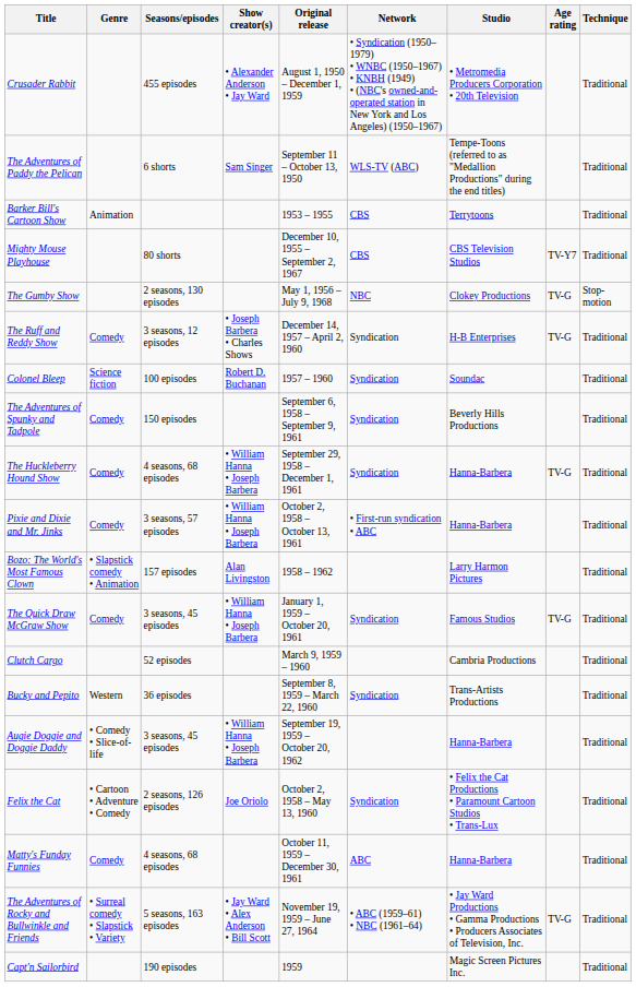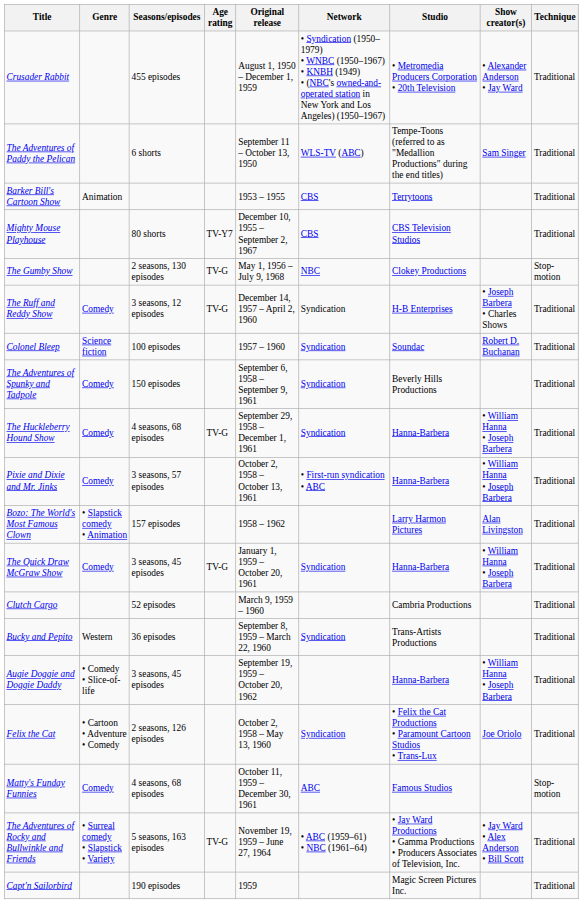 <table class="wikitable sortable" style="text-align: left; font-size:90%; width:100%;">
 <tr>
 <th>Title</th>
 <th>Genre</th>
 <th>Seasons/episodes</th>
-<th>Show creator(s)</th>
+<th>Age rating</th>
 <th>Original release</th>
 <th>Network</th>
 <th>Studio</th>
-<th>Age rating</th>
+<th>Show creator(s)</th>
 <th>Technique</th>
 </tr>
 <tr>
 <td><em><a href='#'>Crusader Rabbit</a></em></td>
 <td></td>
 <td>455 episodes</td>
-<td>• <a href='#'>Alexander Anderson</a><br>• <a href='#'>Jay Ward</a></td>
+<td></td>
 <td>August 1, 1950 – December 1, 1959</td>
 <td>• <a href='#'>Syndication</a> (1950–1979)<br>• <a href='#'>WNBC</a> (1950–1967)<br>• <a href='#'>KNBH</a> (1949)<br>• (<a href='#'>NBC</a>'s <a href='#'>owned-and-operated station</a> in New York and Los Angeles) (1950–1967)</td>
 <td>• <a href='#'>Metromedia Producers Corporation</a><br>• <a href='#'>20th Television</a></td>
-<td></td>
+<td>• <a href='#'>Alexander Anderson</a><br>• <a href='#'>Jay Ward</a></td>
 <td>Traditional</td>
 </tr>
 <tr>
 <td><em><a href='#'>The Adventures of Paddy the Pelican</a></em></td>
 <td></td>
 <td>6 shorts</td>
-<td><a href='#'>Sam Singer</a></td>
+<td></td>
 <td>September 11 – October 13, 1950</td>
 <td><a href='#'>WLS-TV</a> (<a href='#'>ABC</a>)</td>
 <td>Tempe-Toons (referred to as "Medallion Productions" during the end titles)</td>
-<td></td>
+<td><a href='#'>Sam Singer</a></td>
 <td>Traditional</td>
 </tr>
 <tr>
 <td><em><a href='#'>Barker Bill's Cartoon Show</a></em></td>
 <td>Animation</td>
 <td></td>
 <td></td>
 <td>1953 – 1955</td>
 <td><a href='#'>CBS</a></td>
 <td><a href='#'>Terrytoons</a></td>
 <td></td>
 <td>Traditional</td>
 </tr>
 <tr>
 <td><em><a href='#'>Mighty Mouse Playhouse</a></em></td>
 <td></td>
 <td>80 shorts</td>
-<td></td>
+<td>TV-Y7</td>
 <td>December 10, 1955 – September 2, 1967</td>
 <td><a href='#'>CBS</a></td>
 <td><a href='#'>CBS Television Studios</a></td>
-<td>TV-Y7</td>
+<td></td>
 <td>Traditional</td>
 </tr>
 <tr>
 <td><em><a href='#'>The Gumby Show</a></em></td>
 <td></td>
 <td>2 seasons, 130 episodes</td>
-<td></td>
+<td>TV-G</td>
 <td>May 1, 1956 – July 9, 1968</td>
 <td><a href='#'>NBC</a></td>
 <td><a href='#'>Clokey Productions</a></td>
-<td>TV-G</td>
+<td></td>
 <td>Stop-motion</td>
 </tr>
 <tr>
 <td><em><a href='#'>The Ruff and Reddy Show</a></em></td>
 <td><a href='#'>Comedy</a></td>
 <td>3 seasons, 12 episodes</td>
-<td>• <a href='#'>Joseph Barbera</a><br>• Charles Shows</td>
+<td>TV-G</td>
 <td>December 14, 1957 – April 2, 1960</td>
 <td>Syndication</td>
 <td><a href='#'>H-B Enterprises</a></td>
-<td>TV-G</td>
+<td>• <a href='#'>Joseph Barbera</a><br>• Charles Shows</td>
 <td>Traditional</td>
 </tr>
 <tr>
 <td><em><a href='#'>Colonel Bleep</a></em></td>
 <td><a href='#'>Science fiction</a></td>
 <td>100 episodes</td>
-<td><a href='#'>Robert D. Buchanan</a></td>
+<td></td>
 <td>1957 – 1960</td>
 <td><a href='#'>Syndication</a></td>
 <td><a href='#'>Soundac</a></td>
-<td></td>
+<td><a href='#'>Robert D. Buchanan</a></td>
 <td>Traditional</td>
 </tr>
 <tr>
 <td><em><a href='#'>The Adventures of Spunky and Tadpole</a></em></td>
 <td><a href='#'>Comedy</a></td>
 <td>150 episodes</td>
 <td></td>
 <td>September 6, 1958 – September 9, 1961</td>
 <td><a href='#'>Syndication</a></td>
 <td>Beverly Hills Productions</td>
 <td></td>
 <td>Traditional</td>
 </tr>
 <tr>
 <td><em><a href='#'>The Huckleberry Hound Show</a></em></td>
 <td><a href='#'>Comedy</a></td>
 <td>4 seasons, 68 episodes</td>
-<td>• <a href='#'>William Hanna</a><br>• <a href='#'>Joseph Barbera</a></td>
+<td>TV-G</td>
 <td>September 29, 1958 – December 1, 1961</td>
 <td><a href='#'>Syndication</a></td>
 <td><a href='#'>Hanna-Barbera</a></td>
-<td>TV-G</td>
+<td>• <a href='#'>William Hanna</a><br>• <a href='#'>Joseph Barbera</a></td>
 <td>Traditional</td>
 </tr>
 <tr>
 <td><em><a href='#'>Pixie and Dixie and Mr. Jinks</a></em></td>
 <td><a href='#'>Comedy</a></td>
 <td>3 seasons, 57 episodes</td>
-<td>• <a href='#'>William Hanna</a><br>• <a href='#'>Joseph Barbera</a></td>
+<td></td>
 <td>October 2, 1958 – October 13, 1961</td>
 <td>• <a href='#'>First-run syndication</a><br>• <a href='#'>ABC</a></td>
 <td><a href='#'>Hanna-Barbera</a></td>
-<td></td>
+<td>• <a href='#'>William Hanna</a><br>• <a href='#'>Joseph Barbera</a></td>
 <td>Traditional</td>
 </tr>
 <tr>
 <td><em><a href='#'>Bozo: The World's Most Famous Clown</a></em></td>
 <td>• <a href='#'>Slapstick</a> <a href='#'>comedy</a><br>• <a href='#'>Animation</a></td>
 <td>157 episodes</td>
-<td><a href='#'>Alan Livingston</a></td>
+<td></td>
 <td>1958 – 1962</td>
 <td></td>
 <td><a href='#'>Larry Harmon Pictures</a></td>
-<td></td>
+<td><a href='#'>Alan Livingston</a></td>
 <td>Traditional</td>
 </tr>
 <tr>
 <td><em><a href='#'>The Quick Draw McGraw Show</a></em></td>
 <td><a href='#'>Comedy</a></td>
 <td>3 seasons, 45 episodes</td>
-<td>• <a href='#'>William Hanna</a><br>• <a href='#'>Joseph Barbera</a></td>
+<td>TV-G</td>
 <td>January 1, 1959 – October 20, 1961</td>
 <td><a href='#'>Syndication</a></td>
-<td><a href='#'>Famous Studios</a></td>
-<td>TV-G</td>
+<td><a href='#'>Hanna-Barbera</a></td>
+<td>• <a href='#'>William Hanna</a><br>• <a href='#'>Joseph Barbera</a></td>
 <td>Traditional</td>
 </tr>
 <tr>
 <td><em><a href='#'>Clutch Cargo</a></em></td>
 <td></td>
 <td>52 episodes</td>
 <td></td>
 <td>March 9, 1959 – 1960</td>
 <td></td>
 <td>Cambria Productions</td>
 <td></td>
 <td>Traditional</td>
 </tr>
 <tr>
 <td><em><a href='#'>Bucky and Pepito</a></em></td>
 <td>Western</td>
 <td>36 episodes</td>
 <td></td>
 <td>September 8, 1959 – March 22, 1960</td>
 <td><a href='#'>Syndication</a></td>
 <td>Trans-Artists Productions</td>
 <td></td>
 <td>Traditional</td>
 </tr>
 <tr>
 <td><em><a href='#'>Augie Doggie and Doggie Daddy</a></em></td>
 <td>• Comedy<br>• Slice-of-life</td>
 <td>3 seasons, 45 episodes</td>
-<td>• <a href='#'>William Hanna</a><br>• <a href='#'>Joseph Barbera</a></td>
+<td></td>
 <td>September 19, 1959 – October 20, 1962</td>
 <td></td>
 <td><a href='#'>Hanna-Barbera</a></td>
-<td></td>
+<td>• <a href='#'>William Hanna</a><br>• <a href='#'>Joseph Barbera</a></td>
 <td>Traditional</td>
 </tr>
 <tr>
 <td><em><a href='#'>Felix the Cat</a></em></td>
 <td>• Cartoon<br>• Adventure<br>• Comedy</td>
 <td>2 seasons, 126 episodes</td>
-<td><a href='#'>Joe Oriolo</a></td>
+<td></td>
 <td>October 2, 1958 – May 13, 1960</td>
 <td><a href='#'>Syndication</a></td>
 <td>• <a href='#'>Felix the Cat Productions</a><br>• <a href='#'>Paramount Cartoon Studios</a><br>• <a href='#'>Trans-Lux</a></td>
-<td></td>
+<td><a href='#'>Joe Oriolo</a></td>
 <td>Traditional</td>
 </tr>
 <tr>
 <td><em><a href='#'>Matty's Funday Funnies</a></em></td>
 <td><a href='#'>Comedy</a></td>
 <td>4 seasons, 68 episodes</td>
 <td></td>
 <td>October 11, 1959 – December 30, 1961</td>
 <td><a href='#'>ABC</a></td>
-<td><a href='#'>Hanna-Barbera</a></td>
+<td><a href='#'>Famous Studios</a></td>
 <td></td>
-<td>Traditional</td>
+<td>Stop-motion</td>
 </tr>
 <tr>
 <td><em><a href='#'>The Adventures of Rocky and Bullwinkle and Friends</a></em></td>
 <td>• <a href='#'>Surreal comedy</a><br>• <a href='#'>Slapstick</a><br>• <a href='#'>Variety</a></td>
 <td>5 seasons, 163 episodes</td>
-<td>• <a href='#'>Jay Ward</a><br>• <a href='#'>Alex Anderson</a><br>• <a href='#'>Bill Scott</a></td>
+<td>TV-G</td>
 <td>November 19, 1959 – June 27, 1964</td>
 <td>• <a href='#'>ABC</a> (1959–61)<br>• <a href='#'>NBC</a> (1961–64)</td>
 <td>• <a href='#'>Jay Ward Productions</a><br>• Gamma Productions<br>• Producers Associates of Television, Inc.</td>
-<td>TV-G</td>
+<td>• <a href='#'>Jay Ward</a><br>• <a href='#'>Alex Anderson</a><br>• <a href='#'>Bill Scott</a></td>
 <td>Traditional</td>
 </tr>
 <tr>
 <td><em><a href='#'>Capt'n Sailorbird</a></em></td>
 <td></td>
 <td>190 episodes</td>
 <td></td>
 <td>1959</td>
 <td></td>
 <td>Magic Screen Pictures Inc.</td>
 <td></td>
 <td>Traditional</td>
 </tr>
 </table>
